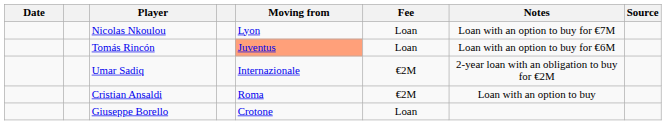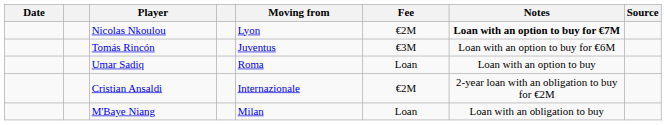 <table class="wikitable sortable">
 <tr>
 <th style="width:80px;">Date</th>
 <th style="width:30px;"></th>
 <th style="width:180px;">Player</th>
 <th style="width:20px;"></th>
 <th style="width:180px;">Moving from</th>
 <th style="width:120px;" class="unsortable">Fee</th>
 <th style="width:250px;" class="unsortable">Notes</th>
 <th style="width:20px;">Source</th>
 </tr>
 <tr>
 <td></td>
 <td align=center></td>
 <td> <a href='#'>Nicolas Nkoulou</a></td>
 <td align=center></td>
 <td> <a href='#'>Lyon</a></td>
-<td align=center>Loan</td>
-<td align=center>Loan with an option to buy for €7M</td>
+<td align=center>€2M</td>
+<td align=center><strong>Loan with an option to buy for €7M</strong></td>
 <td></td>
 </tr>
 <tr>
 <td></td>
 <td align=center></td>
 <td> <a href='#'>Tomás Rincón</a></td>
 <td align=center></td>
-<td style="background: lightsalmon;"> <a href='#'>Juventus</a></td>
-<td align=center>Loan</td>
+<td> <a href='#'>Juventus</a></td>
+<td align=center>€3M</td>
 <td align=center>Loan with an option to buy for €6M</td>
 <td></td>
 </tr>
 <tr>
 <td></td>
 <td align=center></td>
 <td> <a href='#'>Umar Sadiq</a></td>
+<td align=center></td>
+<td> <a href='#'>Roma</a></td>
+<td align=center>Loan</td>
+<td align=center>Loan with an option to buy</td>
+<td></td>
+</tr>
+<tr>
+<td></td>
+<td align=center></td>
+<td> <a href='#'>Cristian Ansaldi</a></td>
 <td align=center></td>
 <td> <a href='#'>Internazionale</a></td>
 <td align=center>€2M</td>
 <td align=center>2-year loan with an obligation to buy for €2M</td>
 <td></td>
 </tr>
 <tr>
 <td></td>
 <td align=center></td>
-<td> <a href='#'>Cristian Ansaldi</a></td>
+<td> <a href='#'>M'Baye Niang</a></td>
 <td align=center></td>
-<td> <a href='#'>Roma</a></td>
-<td align=center>€2M</td>
-<td align=center>Loan with an option to buy</td>
-<td></td>
-</tr>
-<tr>
-<td></td>
-<td align=center></td>
-<td> <a href='#'>Giuseppe Borello</a></td>
-<td align=center></td>
-<td> <a href='#'>Crotone</a></td>
+<td> <a href='#'>Milan</a></td>
 <td align=center>Loan</td>
-<td align=center></td>
+<td align=center>Loan with an obligation to buy</td>
 <td></td>
 </tr>
 </table>
